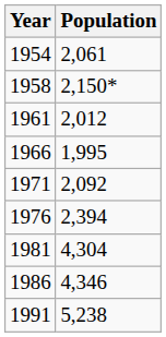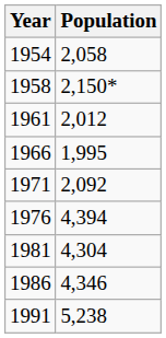 <table class="wikitable">
 <tr>
 <th>Year</th>
 <th>Population</th>
 </tr>
 <tr>
 <td>1954</td>
-<td>2,061</td>
+<td>2,058</td>
 </tr>
 <tr>
 <td>1958</td>
 <td>2,150*</td>
 </tr>
 <tr>
 <td>1961</td>
 <td>2,012</td>
 </tr>
 <tr>
 <td>1966</td>
 <td>1,995</td>
 </tr>
 <tr>
 <td>1971</td>
 <td>2,092</td>
 </tr>
 <tr>
 <td>1976</td>
-<td>2,394</td>
+<td>4,394</td>
 </tr>
 <tr>
 <td>1981</td>
 <td>4,304</td>
 </tr>
 <tr>
 <td>1986</td>
 <td>4,346</td>
 </tr>
 <tr>
 <td>1991</td>
 <td>5,238</td>
 </tr>
 </table>
